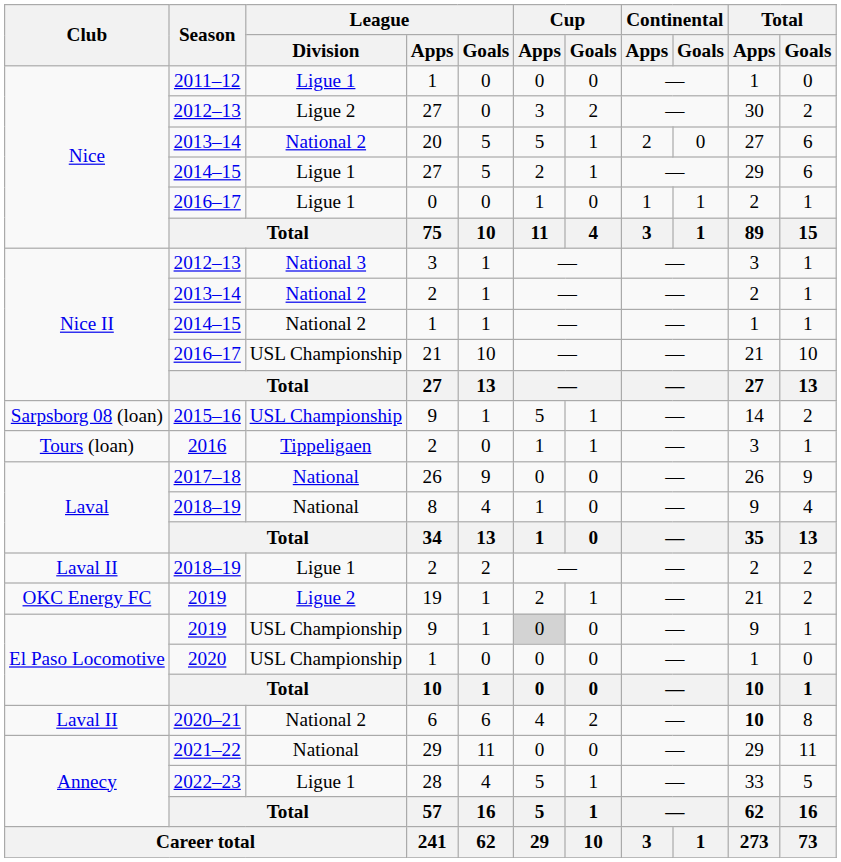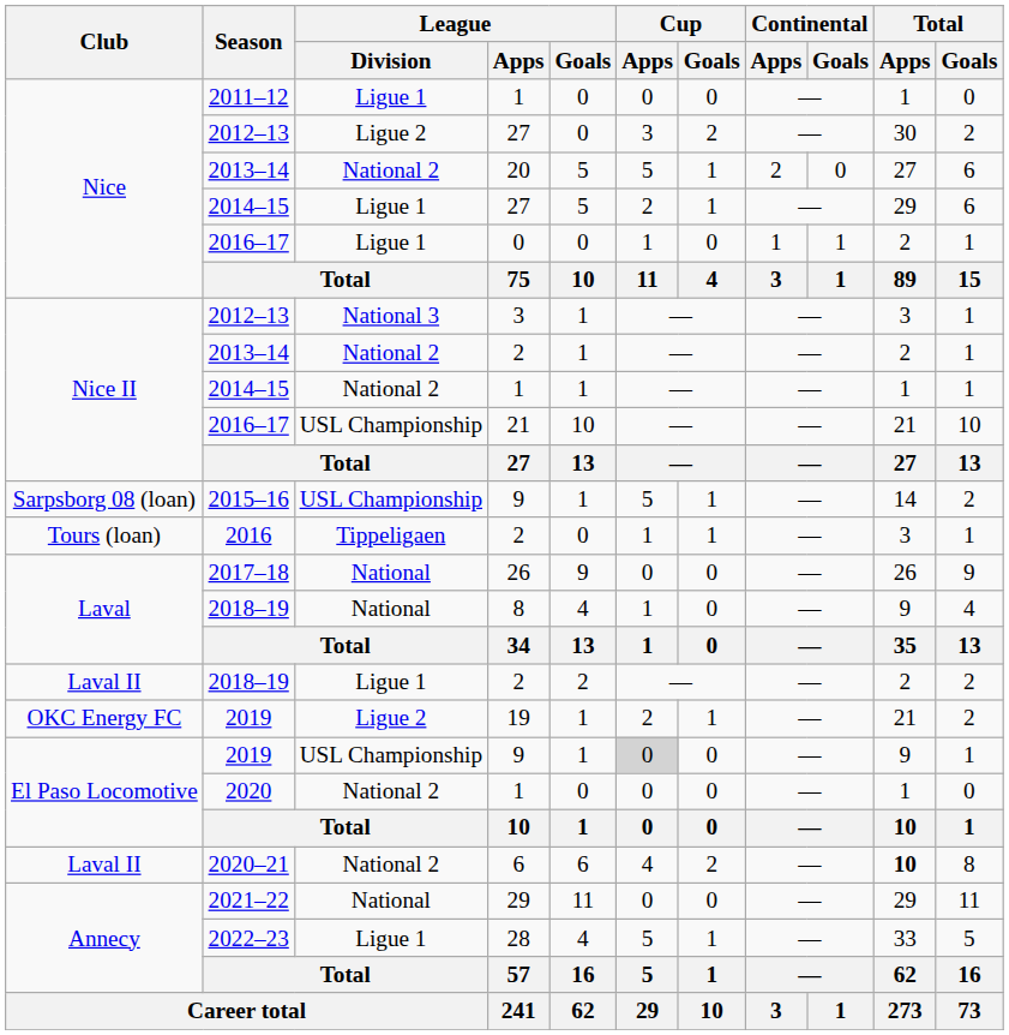 <table class="wikitable" style="font-size:100%; text-align: center;">
 <tr>
 <th rowspan="2">Club</th>
 <th rowspan="2">Season</th>
 <th colspan="3">League</th>
 <th colspan="2">Cup</th>
 <th colspan="2">Continental</th>
 <th colspan="2">Total</th>
 </tr>
 <tr>
 <th>Division</th>
 <th>Apps</th>
 <th>Goals</th>
 <th>Apps</th>
 <th>Goals</th>
 <th>Apps</th>
 <th>Goals</th>
 <th>Apps</th>
 <th>Goals</th>
 </tr>
 <tr>
 <td rowspan="6"><a href='#'>Nice</a></td>
 <td><a href='#'>2011–12</a></td>
 <td><a href='#'>Ligue 1</a></td>
 <td>1</td>
 <td>0</td>
 <td>0</td>
 <td>0</td>
 <td colspan="2">—</td>
 <td>1</td>
 <td>0</td>
 </tr>
 <tr>
 <td><a href='#'>2012–13</a></td>
 <td>Ligue 2</td>
 <td>27</td>
 <td>0</td>
 <td>3</td>
 <td>2</td>
 <td colspan="2">—</td>
 <td>30</td>
 <td>2</td>
 </tr>
 <tr>
 <td><a href='#'>2013–14</a></td>
 <td><a href='#'>National 2</a></td>
 <td>20</td>
 <td>5</td>
 <td>5</td>
 <td>1</td>
 <td>2</td>
 <td>0</td>
 <td>27</td>
 <td>6</td>
 </tr>
 <tr>
 <td><a href='#'>2014–15</a></td>
 <td>Ligue 1</td>
 <td>27</td>
 <td>5</td>
 <td>2</td>
 <td>1</td>
 <td colspan="2">—</td>
 <td>29</td>
 <td>6</td>
 </tr>
 <tr>
 <td><a href='#'>2016–17</a></td>
 <td>Ligue 1</td>
 <td>0</td>
 <td>0</td>
 <td>1</td>
 <td>0</td>
 <td>1</td>
 <td>1</td>
 <td>2</td>
 <td>1</td>
 </tr>
 <tr>
 <th colspan="2">Total</th>
 <th>75</th>
 <th>10</th>
 <th>11</th>
 <th>4</th>
 <th>3</th>
 <th>1</th>
 <th>89</th>
 <th>15</th>
 </tr>
 <tr>
 <td rowspan="5"><a href='#'>Nice II</a></td>
 <td><a href='#'>2012–13</a></td>
 <td><a href='#'>National 3</a></td>
 <td>3</td>
 <td>1</td>
 <td colspan="2">—</td>
 <td colspan="2">—</td>
 <td>3</td>
 <td>1</td>
 </tr>
 <tr>
 <td><a href='#'>2013–14</a></td>
 <td><a href='#'>National 2</a></td>
 <td>2</td>
 <td>1</td>
 <td colspan="2">—</td>
 <td colspan="2">—</td>
 <td>2</td>
 <td>1</td>
 </tr>
 <tr>
 <td><a href='#'>2014–15</a></td>
 <td>National 2</td>
 <td>1</td>
 <td>1</td>
 <td colspan="2">—</td>
 <td colspan="2">—</td>
 <td>1</td>
 <td>1</td>
 </tr>
 <tr>
 <td><a href='#'>2016–17</a></td>
 <td>USL Championship</td>
 <td>21</td>
 <td>10</td>
 <td colspan="2">—</td>
 <td colspan="2">—</td>
 <td>21</td>
 <td>10</td>
 </tr>
 <tr>
 <th colspan="2">Total</th>
 <th>27</th>
 <th>13</th>
 <th colspan="2">—</th>
 <th colspan="2">—</th>
 <th>27</th>
 <th>13</th>
 </tr>
 <tr>
 <td><a href='#'>Sarpsborg 08</a> (loan)</td>
 <td><a href='#'>2015–16</a></td>
 <td><a href='#'>USL Championship</a></td>
 <td>9</td>
 <td>1</td>
 <td>5</td>
 <td>1</td>
 <td colspan="2">—</td>
 <td>14</td>
 <td>2</td>
 </tr>
 <tr>
 <td><a href='#'>Tours</a> (loan)</td>
 <td><a href='#'>2016</a></td>
 <td><a href='#'>Tippeligaen</a></td>
 <td>2</td>
 <td>0</td>
 <td>1</td>
 <td>1</td>
 <td colspan="2">—</td>
 <td>3</td>
 <td>1</td>
 </tr>
 <tr>
 <td rowspan="3"><a href='#'>Laval</a></td>
 <td><a href='#'>2017–18</a></td>
 <td><a href='#'>National</a></td>
 <td>26</td>
 <td>9</td>
 <td>0</td>
 <td>0</td>
 <td colspan="2">—</td>
 <td>26</td>
 <td>9</td>
 </tr>
 <tr>
 <td><a href='#'>2018–19</a></td>
 <td>National</td>
 <td>8</td>
 <td>4</td>
 <td>1</td>
 <td>0</td>
 <td colspan="2">—</td>
 <td>9</td>
 <td>4</td>
 </tr>
 <tr>
 <th colspan="2">Total</th>
 <th>34</th>
 <th>13</th>
 <th>1</th>
 <th>0</th>
 <th colspan="2">—</th>
 <th>35</th>
 <th>13</th>
 </tr>
 <tr>
 <td><a href='#'>Laval II</a></td>
 <td><a href='#'>2018–19</a></td>
 <td>Ligue 1</td>
 <td>2</td>
 <td>2</td>
 <td colspan="2">—</td>
 <td colspan="2">—</td>
 <td>2</td>
 <td>2</td>
 </tr>
 <tr>
 <td><a href='#'>OKC Energy FC</a></td>
 <td><a href='#'>2019</a></td>
 <td><a href='#'>Ligue 2</a></td>
 <td>19</td>
 <td>1</td>
 <td>2</td>
 <td>1</td>
 <td colspan="2">—</td>
 <td>21</td>
 <td>2</td>
 </tr>
 <tr>
 <td rowspan="3"><a href='#'>El Paso Locomotive</a></td>
 <td><a href='#'>2019</a></td>
 <td>USL Championship</td>
 <td>9</td>
 <td>1</td>
 <td style="background: lightgrey;">0</td>
 <td>0</td>
 <td colspan="2">—</td>
 <td>9</td>
 <td>1</td>
 </tr>
 <tr>
 <td><a href='#'>2020</a></td>
-<td>USL Championship</td>
+<td>National 2</td>
 <td>1</td>
 <td>0</td>
 <td>0</td>
 <td>0</td>
 <td colspan="2">—</td>
 <td>1</td>
 <td>0</td>
 </tr>
 <tr>
 <th colspan="2">Total</th>
 <th>10</th>
 <th>1</th>
 <th>0</th>
 <th>0</th>
 <th colspan="2">—</th>
 <th>10</th>
 <th>1</th>
 </tr>
 <tr>
 <td><a href='#'>Laval II</a></td>
 <td><a href='#'>2020–21</a></td>
 <td>National 2</td>
 <td>6</td>
 <td>6</td>
 <td>4</td>
 <td>2</td>
 <td colspan="2">—</td>
 <td><strong>10</strong></td>
 <td>8</td>
 </tr>
 <tr>
 <td rowspan="3"><a href='#'>Annecy</a></td>
 <td><a href='#'>2021–22</a></td>
 <td>National</td>
 <td>29</td>
 <td>11</td>
 <td>0</td>
 <td>0</td>
 <td colspan="2">—</td>
 <td>29</td>
 <td>11</td>
 </tr>
 <tr>
 <td><a href='#'>2022–23</a></td>
 <td>Ligue 1</td>
 <td>28</td>
 <td>4</td>
 <td>5</td>
 <td>1</td>
 <td colspan="2">—</td>
 <td>33</td>
 <td>5</td>
 </tr>
 <tr>
 <th colspan="2">Total</th>
 <th>57</th>
 <th>16</th>
 <th>5</th>
 <th>1</th>
 <th colspan="2">—</th>
 <th>62</th>
 <th>16</th>
 </tr>
 <tr>
 <th colspan="3">Career total</th>
 <th>241</th>
 <th>62</th>
 <th>29</th>
 <th>10</th>
 <th>3</th>
 <th>1</th>
 <th>273</th>
 <th>73</th>
 </tr>
 </table>
